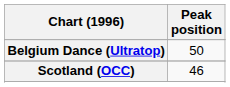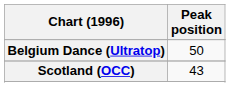 <table class="wikitable sortable plainrowheaders">
 <tr>
 <th align="left">Chart (1996)</th>
 <th align="center">Peak<br>position</th>
 </tr>
 <tr>
 </tr>
 <tr>
 <th scope="row">Belgium Dance (<a href='#'>Ultratop</a>)</th>
 <td align="center">50</td>
 </tr>
 <tr>
 </tr>
 <tr>
 <th scope="row">Scotland (<a href='#'>OCC</a>)</th>
-<td align="center">46</td>
+<td align="center">43</td>
 </tr>
 <tr>
 </tr>
 <tr>
 </tr>
 </table>
